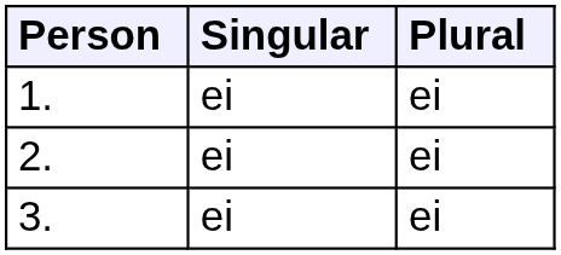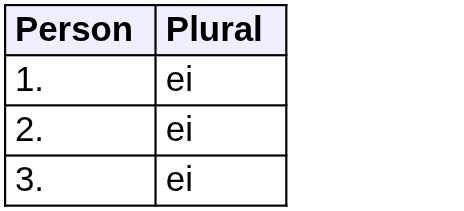 <table style="border: 1px #000000 solid; border-collapse: collapse;">
 <tr>
 <th style="border: 1px #000000 solid; padding: 2px 10px 2px 4px; background-color: #EFEFFF;">Person</th>
-<th style="border: 1px #000000 solid; padding: 2px 10px 2px 4px; background-color: #EFEFFF;">Singular</th>
 <th style="border: 1px #000000 solid; padding: 2px 10px 2px 4px; background-color: #EFEFFF;">Plural</th>
 </tr>
 <tr>
 <td style="border: 1px #000000 solid; padding: 2px 10px 2px 4px;">1.</td>
 <td style="border: 1px #000000 solid; padding: 2px 10px 2px 4px;">ei</td>
-<td style="border: 1px #000000 solid; padding: 2px 10px 2px 4px;">ei</td>
 </tr>
 <tr>
 <td style="border: 1px #000000 solid; padding: 2px 10px 2px 4px;">2.</td>
-<td style="border: 1px #000000 solid; padding: 2px 10px 2px 4px;">ei</td>
 <td style="border: 1px #000000 solid; padding: 2px 10px 2px 4px;">ei</td>
 </tr>
 <tr>
 <td style="border: 1px #000000 solid; padding: 2px 10px 2px 4px;">3.</td>
 <td style="border: 1px #000000 solid; padding: 2px 10px 2px 4px;">ei</td>
-<td style="border: 1px #000000 solid; padding: 2px 10px 2px 4px;">ei</td>
 </tr>
 </table>
